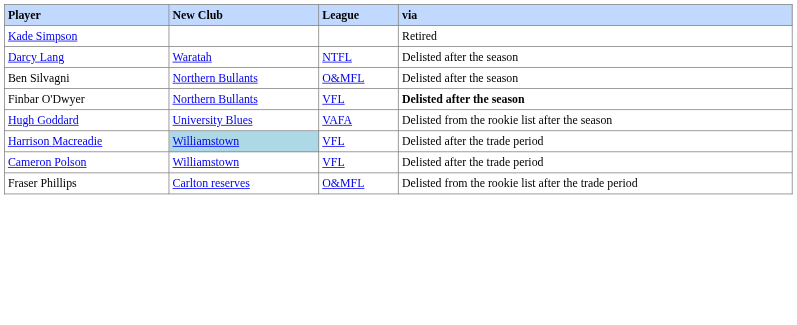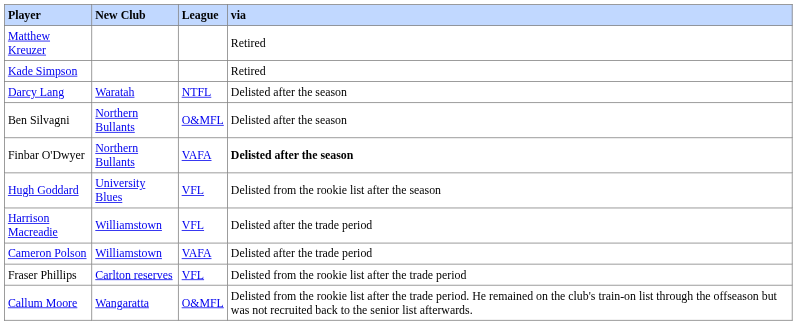 <table border="1" cellpadding="4" cellspacing="0"  style="text-align:left; font-size:95%; border-collapse:collapse; width:80%;">
 <tr style="background:#C1D8FF;">
 <th>Player</th>
 <th>New Club</th>
 <th>League</th>
 <th>via</th>
+</tr>
+<tr>
+<td> <a href='#'>Matthew Kreuzer</a></td>
+<td></td>
+<td></td>
+<td>Retired</td>
 </tr>
 <tr>
 <td> <a href='#'>Kade Simpson</a></td>
 <td></td>
 <td></td>
 <td>Retired</td>
 </tr>
 <tr>
 <td> <a href='#'>Darcy Lang</a></td>
 <td><a href='#'>Waratah</a></td>
 <td><a href='#'>NTFL</a></td>
 <td>Delisted after the season</td>
 </tr>
 <tr>
 <td> Ben Silvagni</td>
 <td><a href='#'>Northern Bullants</a></td>
 <td><a href='#'>O&MFL</a></td>
 <td>Delisted after the season</td>
 </tr>
 <tr>
 <td> Finbar O'Dwyer</td>
 <td><a href='#'>Northern Bullants</a></td>
-<td><a href='#'>VFL</a></td>
+<td><a href='#'>VAFA</a></td>
 <td><strong>Delisted after the season</strong></td>
 </tr>
 <tr>
 <td> <a href='#'>Hugh Goddard</a></td>
 <td><a href='#'>University Blues</a></td>
-<td><a href='#'>VAFA</a></td>
+<td><a href='#'>VFL</a></td>
 <td>Delisted from the rookie list after the season</td>
 </tr>
 <tr>
 <td> <a href='#'>Harrison Macreadie</a></td>
-<td style="background: lightblue;"><a href='#'>Williamstown</a></td>
+<td><a href='#'>Williamstown</a></td>
 <td><a href='#'>VFL</a></td>
 <td>Delisted after the trade period</td>
 </tr>
 <tr>
 <td> <a href='#'>Cameron Polson</a></td>
 <td><a href='#'>Williamstown</a></td>
-<td><a href='#'>VFL</a></td>
+<td><a href='#'>VAFA</a></td>
 <td>Delisted after the trade period</td>
 </tr>
 <tr>
 <td> Fraser Phillips</td>
 <td><a href='#'>Carlton reserves</a></td>
-<td><a href='#'>O&MFL</a></td>
+<td><a href='#'>VFL</a></td>
 <td>Delisted from the rookie list after the trade period</td>
 </tr>
+<tr>
+<td> <a href='#'>Callum Moore</a></td>
+<td><a href='#'>Wangaratta</a></td>
+<td><a href='#'>O&MFL</a></td>
+<td>Delisted from the rookie list after the trade period. He remained on the club's train-on list through the offseason but was not recruited back to the senior list afterwards.</td>
+</tr>
 </table>
